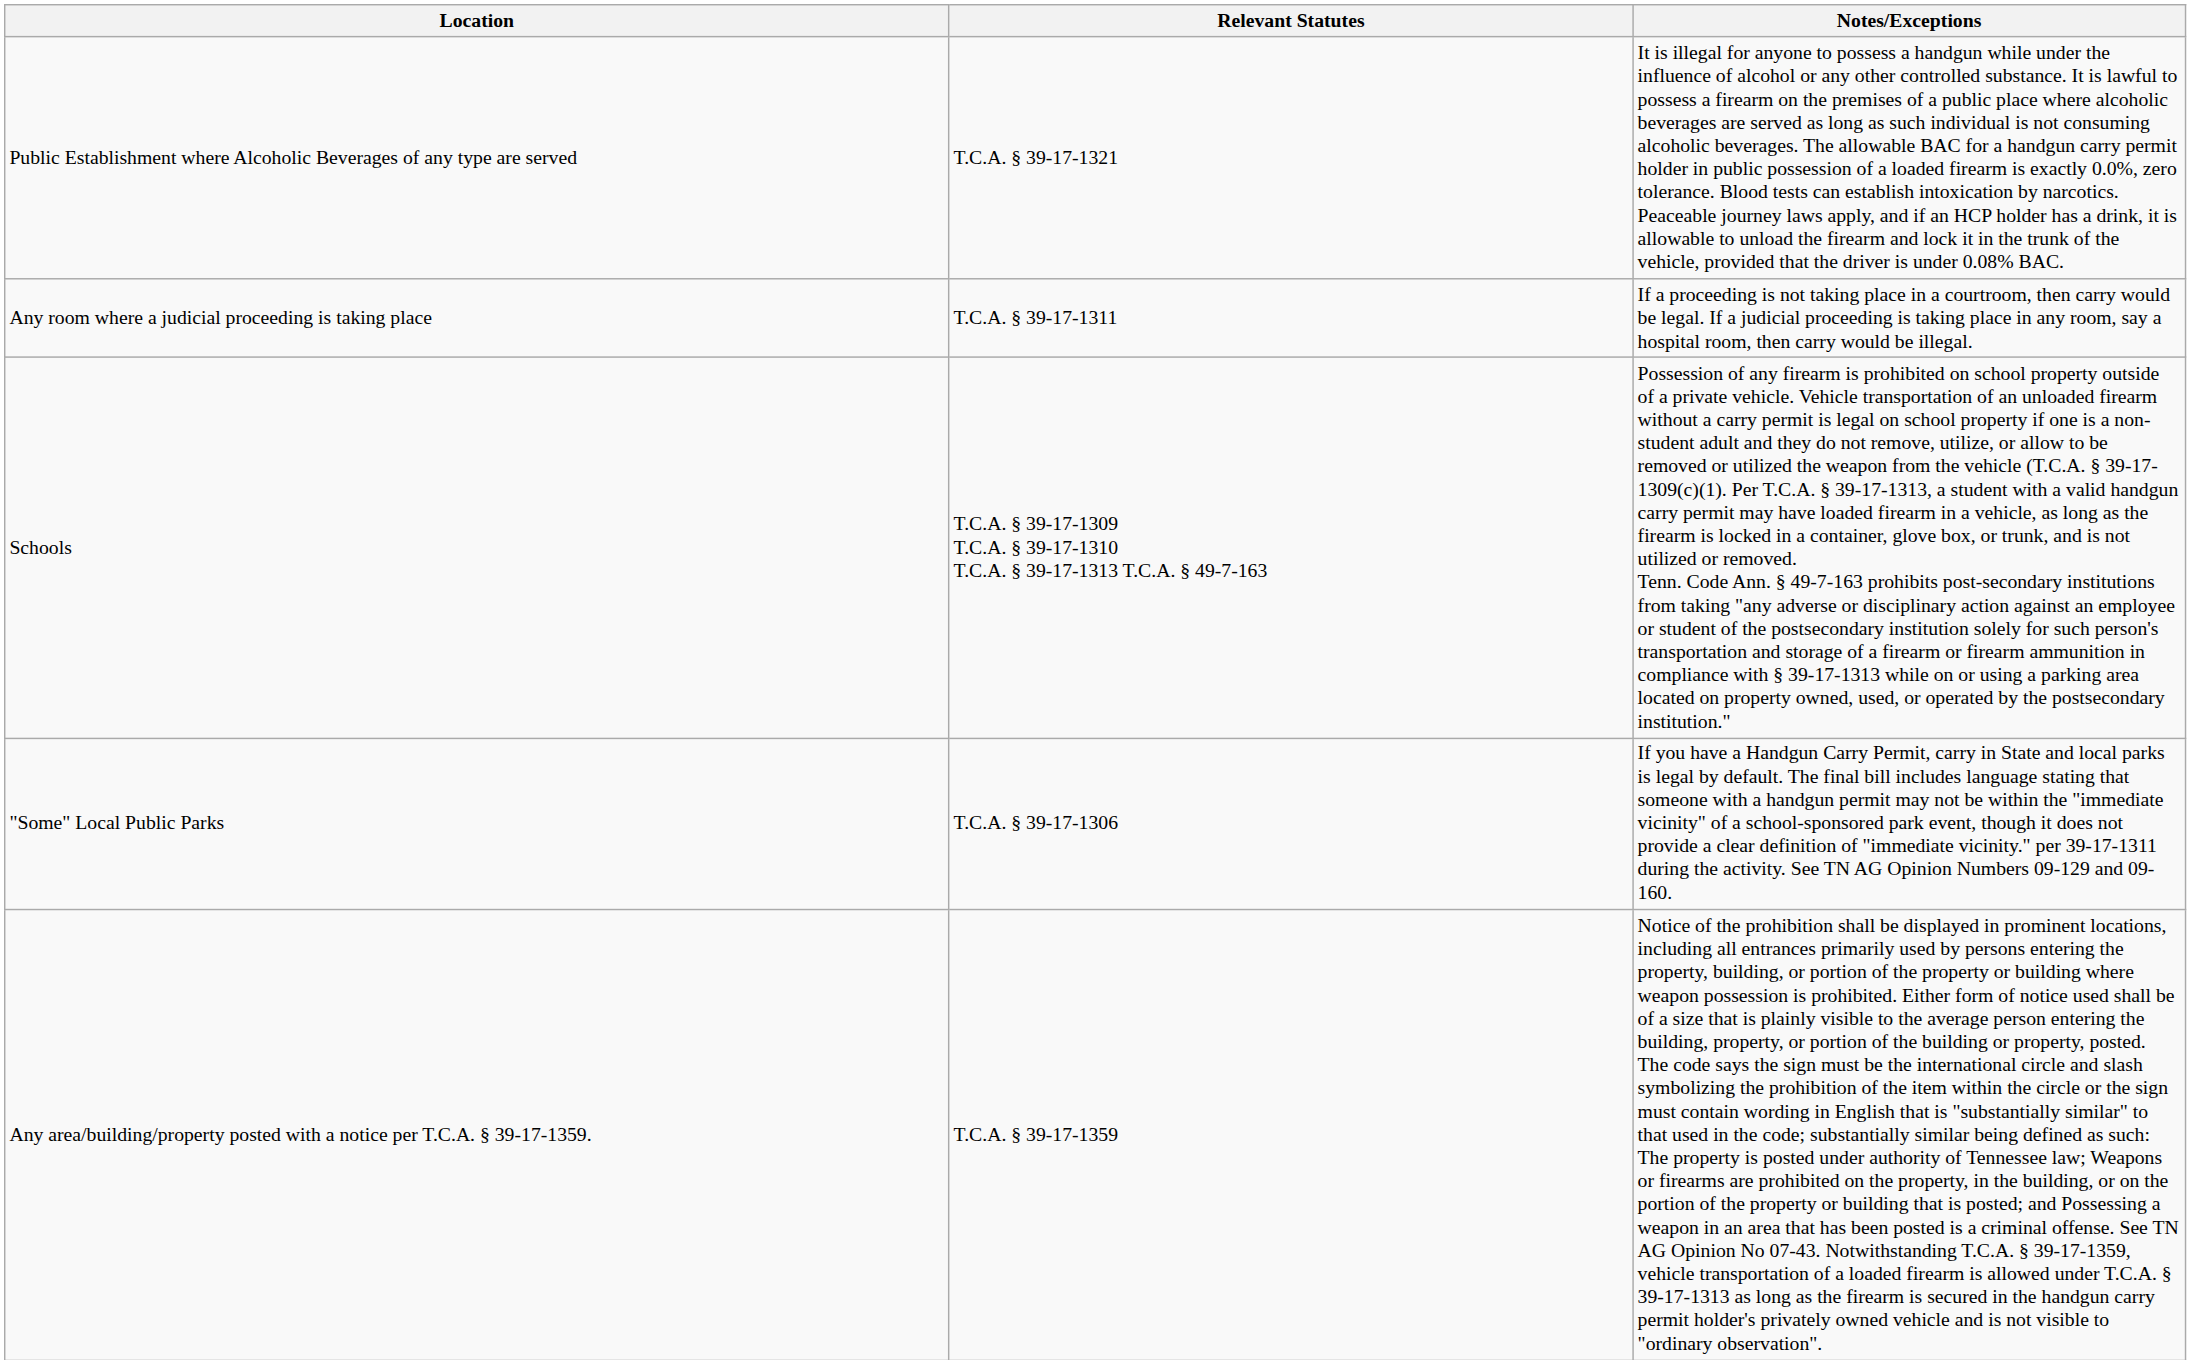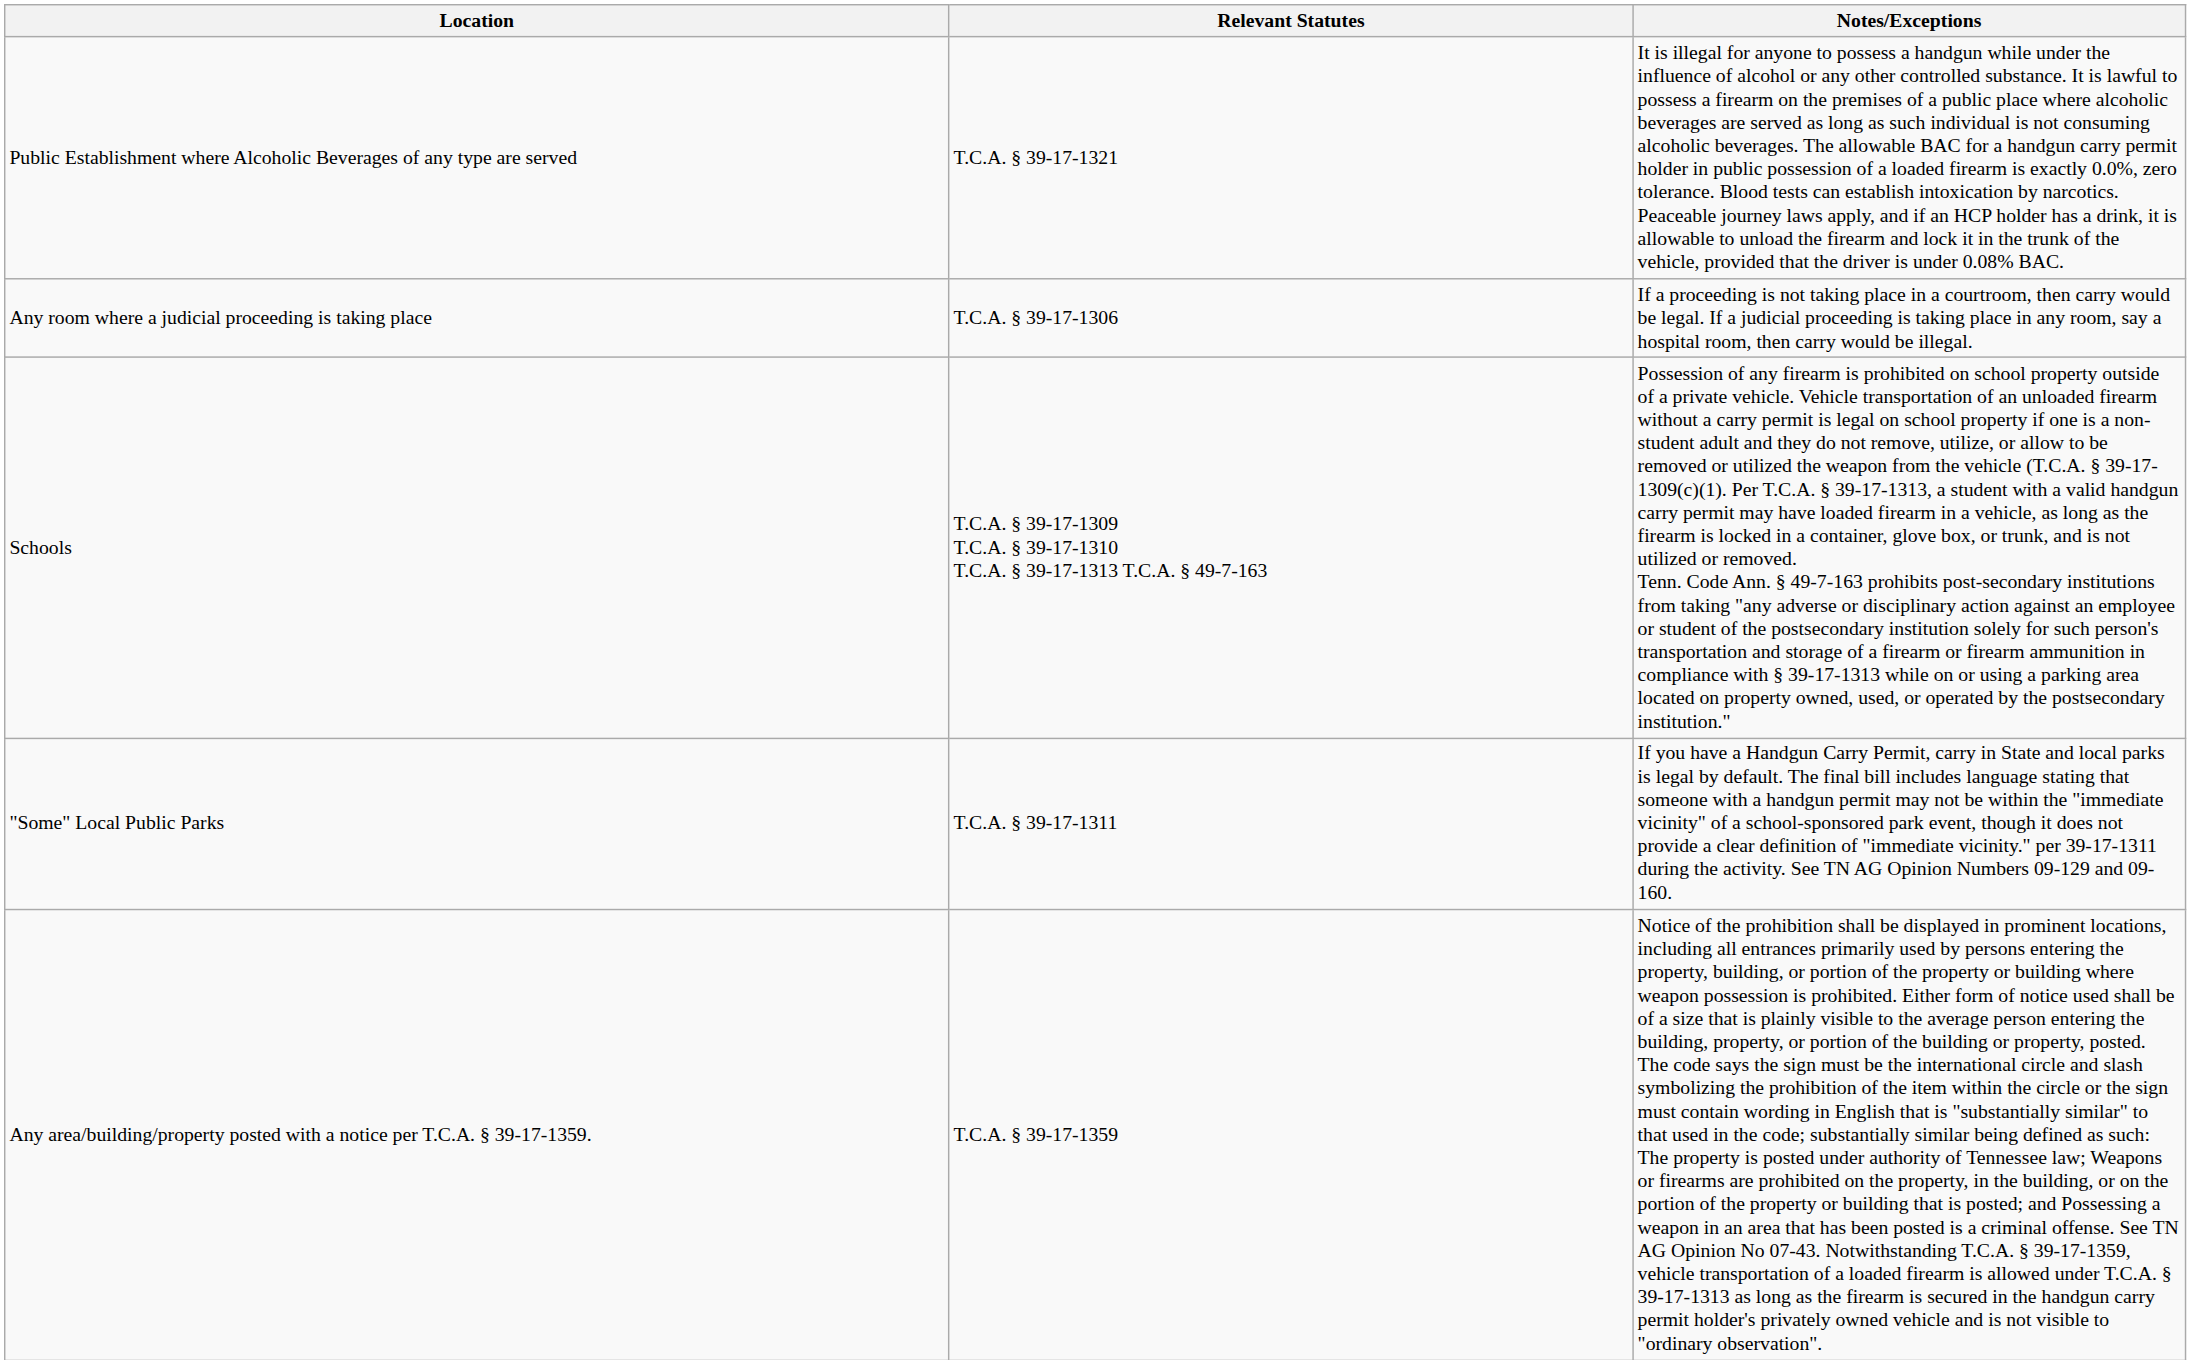 <table class="wikitable" style="font-size:85%; width:95%;">
 <tr>
 <th scope="col" style="width:175px;">Location</th>
 <th scope="col" style="width:125px;">Relevant Statutes</th>
 <th scope="col" style="width:50px;">Notes/Exceptions</th>
 </tr>
 <tr>
 <td>Public Establishment where Alcoholic Beverages of any type are served</td>
 <td>T.C.A. § 39-17-1321</td>
 <td>It is illegal for anyone to possess a handgun while under the influence of alcohol or any other controlled substance. It is lawful to possess a firearm on the premises of a public place where alcoholic beverages are served as long as such individual is not consuming alcoholic beverages. The allowable BAC for a handgun carry permit holder in public possession of a loaded firearm is exactly 0.0%, zero tolerance. Blood tests can establish intoxication by narcotics. Peaceable journey laws apply, and if an HCP holder has a drink, it is allowable to unload the firearm and lock it in the trunk of the vehicle, provided that the driver is under 0.08% BAC.</td>
 </tr>
 <tr>
 <td>Any room where a judicial proceeding is taking place</td>
-<td>T.C.A. § 39-17-1311</td>
+<td>T.C.A. § 39-17-1306</td>
 <td>If a proceeding is not taking place in a courtroom, then carry would be legal. If a judicial proceeding is taking place in any room, say a hospital room, then carry would be illegal.</td>
 </tr>
 <tr>
 <td>Schools</td>
 <td>T.C.A. § 39-17-1309<br>T.C.A. § 39-17-1310<br>T.C.A. § 39-17-1313 T.C.A. § 49-7-163</td>
 <td>Possession of any firearm is prohibited on school property outside of a private vehicle. Vehicle transportation of an unloaded firearm without a carry permit is legal on school property if one is a non-student adult and they do not remove, utilize, or allow to be removed or utilized the weapon from the vehicle (T.C.A. § 39-17-1309(c)(1). Per T.C.A. § 39-17-1313, a student with a valid handgun carry permit may have loaded firearm in a vehicle, as long as the firearm is locked in a container, glove box, or trunk, and is not utilized or removed.<br>Tenn. Code Ann. § 49-7-163 prohibits post-secondary institutions from taking "any adverse or disciplinary action against an employee or student of the postsecondary institution solely for such person's transportation and storage of a firearm or firearm ammunition in compliance with § 39-17-1313 while on or using a parking area located on property owned, used, or operated by the postsecondary institution."</td>
 </tr>
 <tr>
 <td>"Some" Local Public Parks</td>
-<td>T.C.A. § 39-17-1306</td>
+<td>T.C.A. § 39-17-1311</td>
 <td>If you have a Handgun Carry Permit, carry in State and local parks is legal by default. The final bill includes language stating that someone with a handgun permit may not be within the "immediate vicinity" of a school-sponsored park event, though it does not provide a clear definition of "immediate vicinity."  per 39-17-1311 during the activity. See TN AG Opinion Numbers 09-129 and 09-160.</td>
 </tr>
 <tr>
 <td>Any area/building/property posted with a notice per T.C.A. § 39-17-1359.</td>
 <td>T.C.A. § 39-17-1359</td>
 <td>Notice of the prohibition shall be displayed in prominent locations, including all entrances primarily used by persons entering the property, building, or portion of the property or building where weapon possession is prohibited. Either form of notice used shall be of a size that is plainly visible to the average person entering the building, property, or portion of the building or property, posted. The code says the sign must be the international circle and slash symbolizing the prohibition of the item within the circle or the sign must contain wording in English that is "substantially similar" to that used in the code; substantially similar being defined as such: The property is posted under authority of Tennessee law; Weapons or firearms are prohibited on the property, in the building, or on the portion of the property or building that is posted; and Possessing a weapon in an area that has been posted is a criminal offense. See TN AG Opinion No 07-43. Notwithstanding T.C.A. § 39-17-1359, vehicle transportation of a loaded firearm is allowed under T.C.A. § 39-17-1313 as long as the firearm is secured in the handgun carry permit holder's privately owned vehicle and is not visible to "ordinary observation".</td>
 </tr>
 </table>
